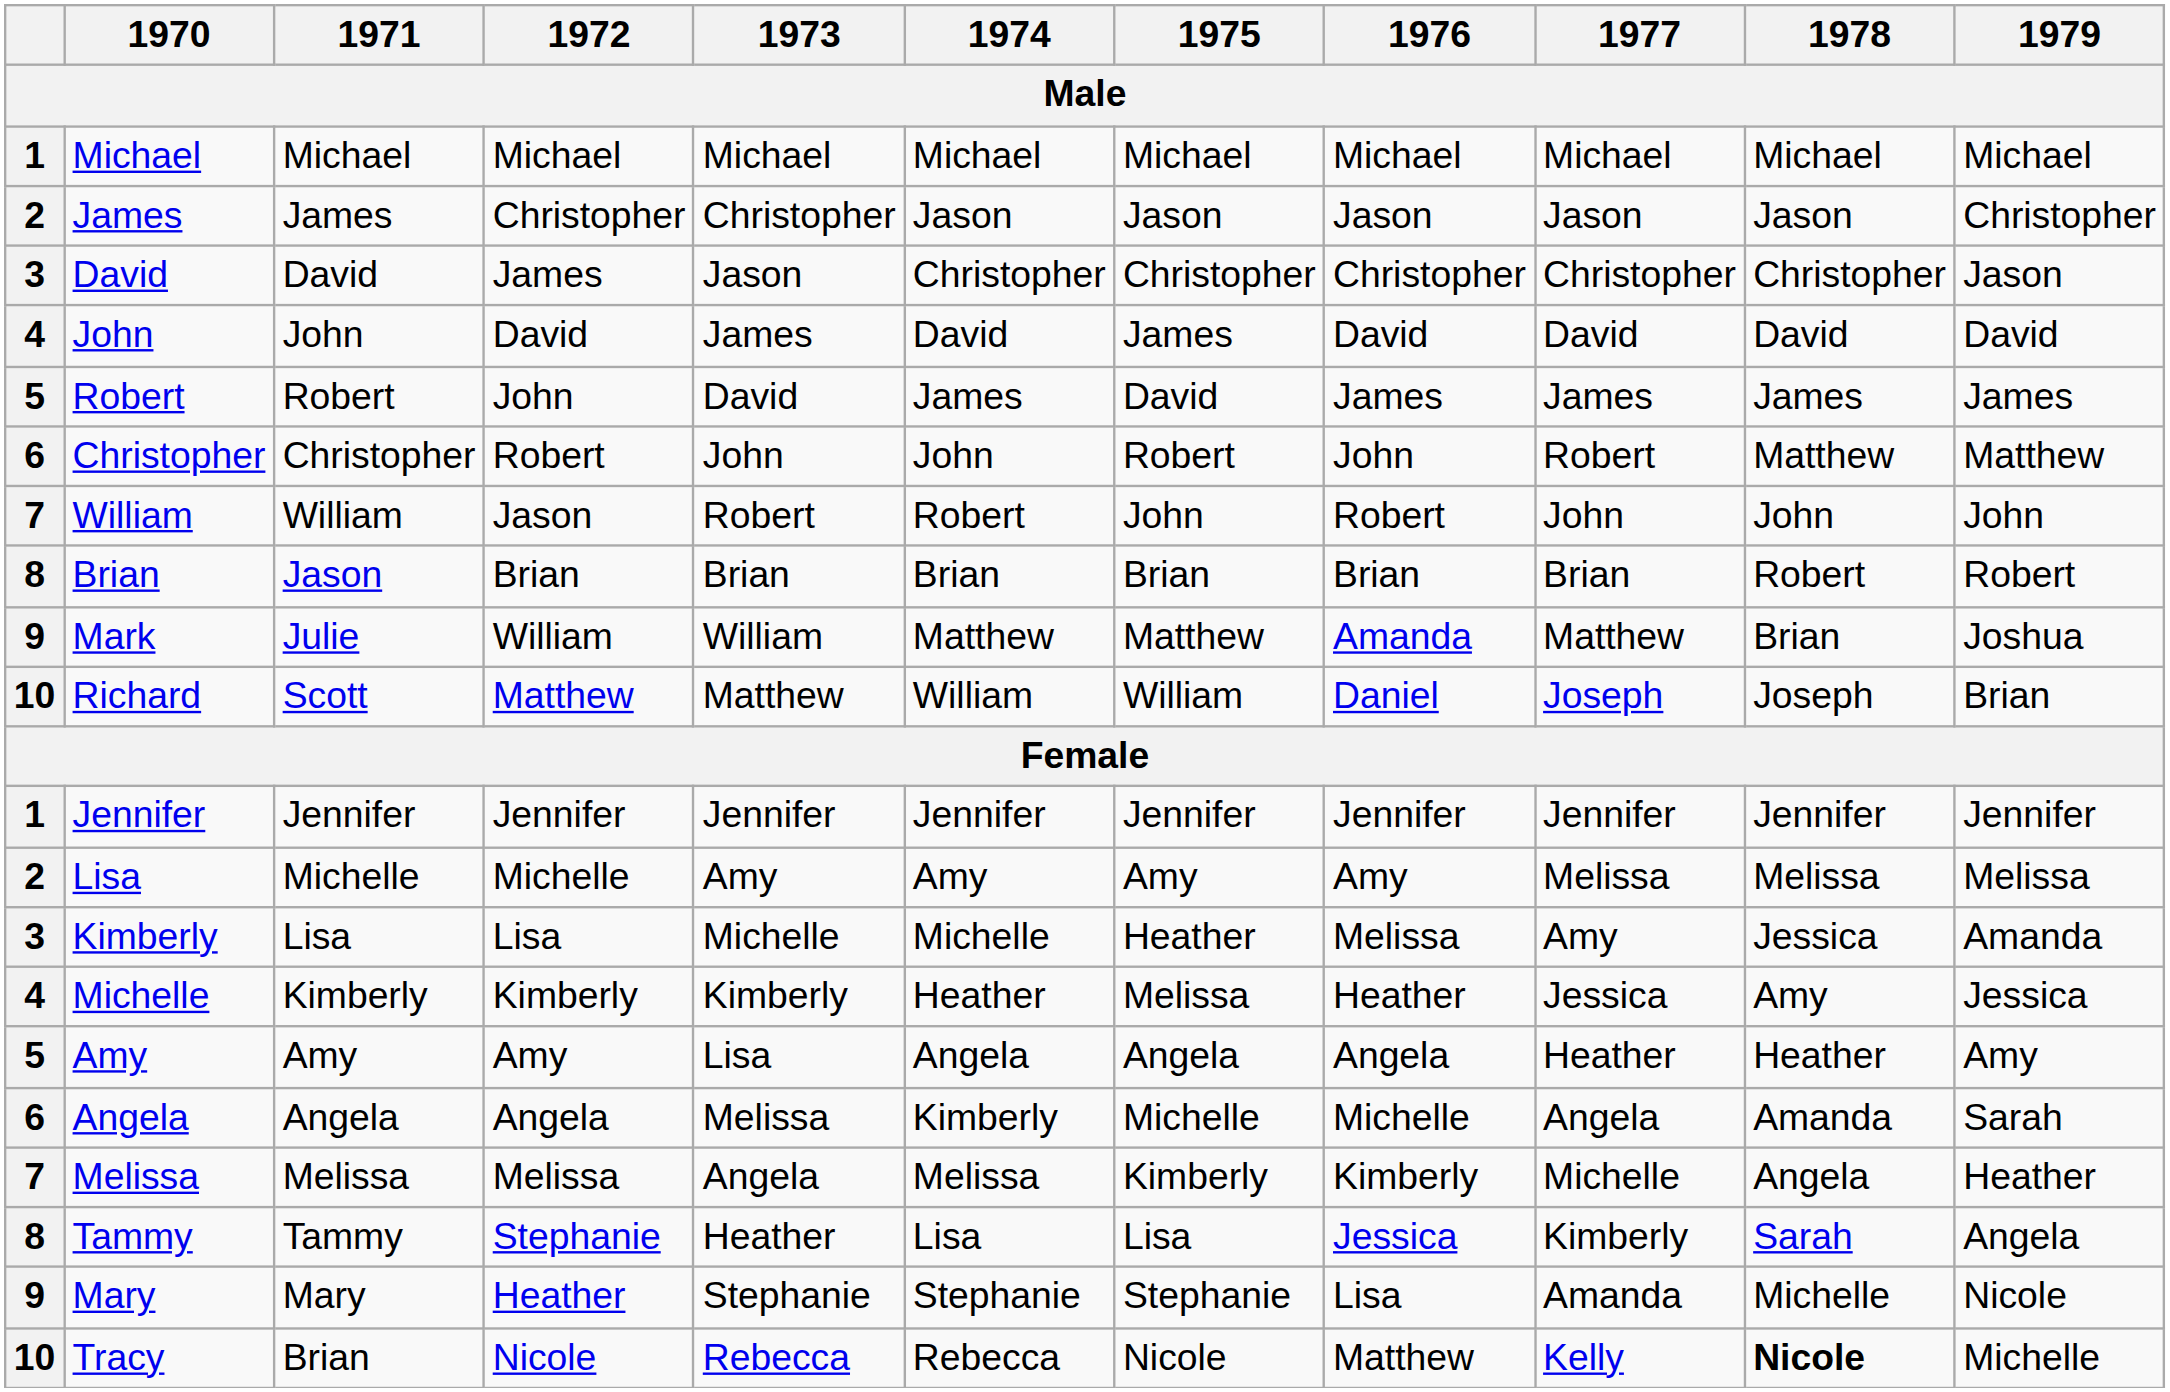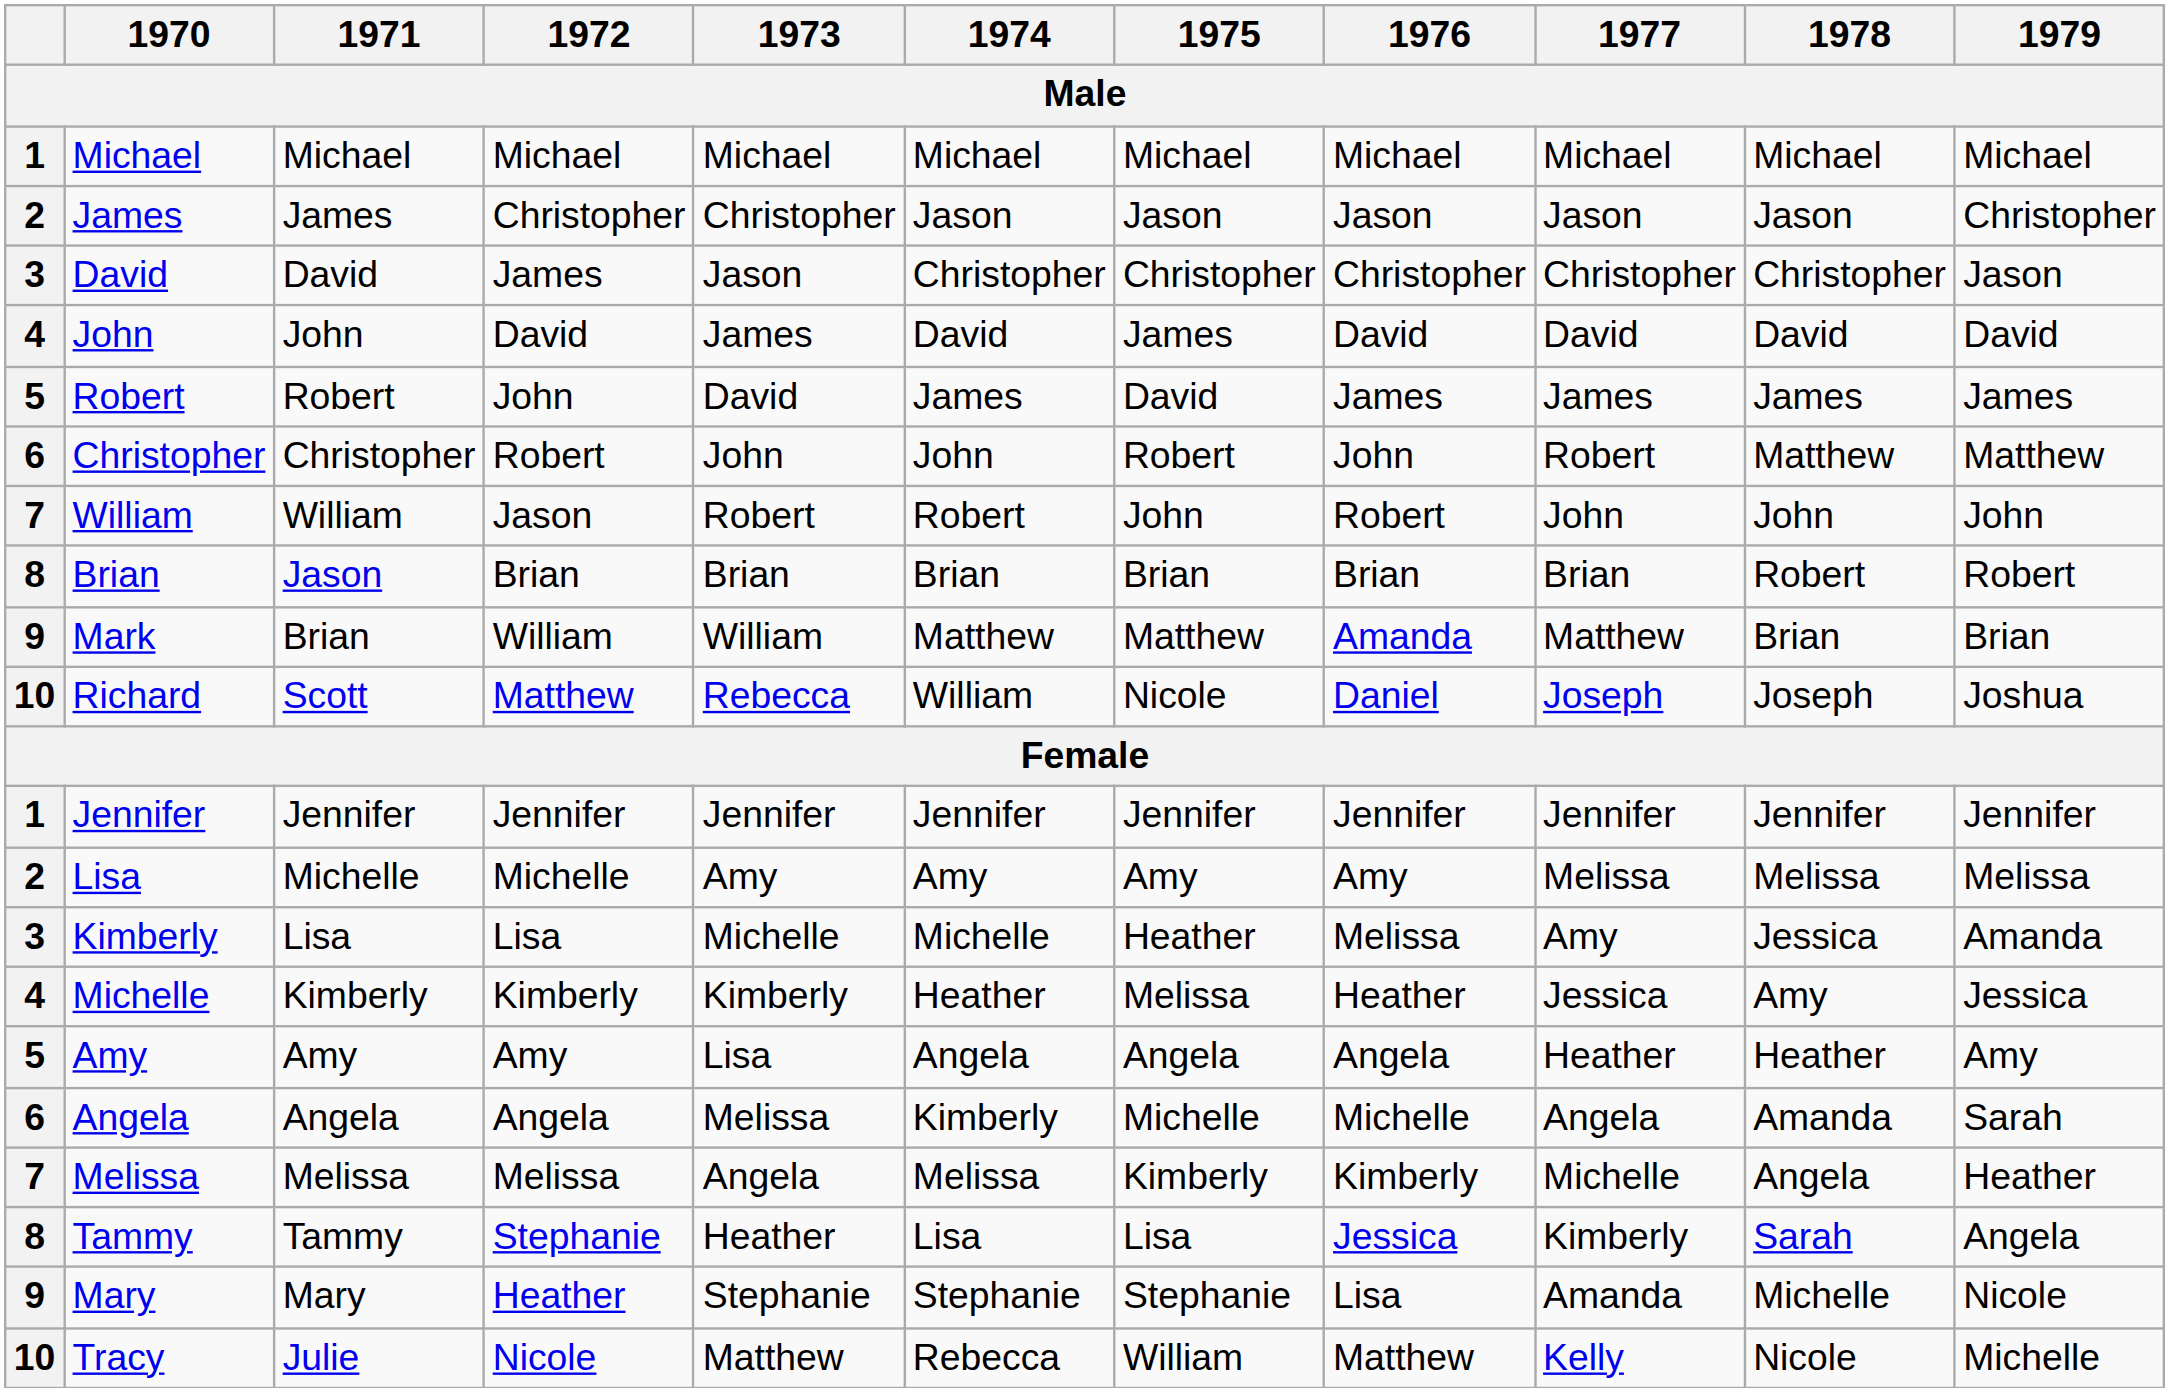 <table class="wikitable" style="font-size:98%;">
 <tr>
 <th></th>
 <th>1970</th>
 <th>1971</th>
 <th>1972</th>
 <th>1973</th>
 <th>1974</th>
 <th>1975</th>
 <th>1976</th>
 <th>1977</th>
 <th>1978</th>
 <th>1979</th>
 </tr>
 <tr>
 <th colspan=11>Male</th>
 </tr>
 <tr>
 <th>1</th>
 <td><a href='#'>Michael</a></td>
 <td>Michael</td>
 <td>Michael</td>
 <td>Michael</td>
 <td>Michael</td>
 <td>Michael</td>
 <td>Michael</td>
 <td>Michael</td>
 <td>Michael</td>
 <td>Michael</td>
 </tr>
 <tr>
 <th>2</th>
 <td><a href='#'>James</a></td>
 <td>James</td>
 <td>Christopher</td>
 <td>Christopher</td>
 <td>Jason</td>
 <td>Jason</td>
 <td>Jason</td>
 <td>Jason</td>
 <td>Jason</td>
 <td>Christopher</td>
 </tr>
 <tr>
 <th>3</th>
 <td><a href='#'>David</a></td>
 <td>David</td>
 <td>James</td>
 <td>Jason</td>
 <td>Christopher</td>
 <td>Christopher</td>
 <td>Christopher</td>
 <td>Christopher</td>
 <td>Christopher</td>
 <td>Jason</td>
 </tr>
 <tr>
 <th>4</th>
 <td><a href='#'>John</a></td>
 <td>John</td>
 <td>David</td>
 <td>James</td>
 <td>David</td>
 <td>James</td>
 <td>David</td>
 <td>David</td>
 <td>David</td>
 <td>David</td>
 </tr>
 <tr>
 <th>5</th>
 <td><a href='#'>Robert</a></td>
 <td>Robert</td>
 <td>John</td>
 <td>David</td>
 <td>James</td>
 <td>David</td>
 <td>James</td>
 <td>James</td>
 <td>James</td>
 <td>James</td>
 </tr>
 <tr>
 <th>6</th>
 <td><a href='#'>Christopher</a></td>
 <td>Christopher</td>
 <td>Robert</td>
 <td>John</td>
 <td>John</td>
 <td>Robert</td>
 <td>John</td>
 <td>Robert</td>
 <td>Matthew</td>
 <td>Matthew</td>
 </tr>
 <tr>
 <th>7</th>
 <td><a href='#'>William</a></td>
 <td>William</td>
 <td>Jason</td>
 <td>Robert</td>
 <td>Robert</td>
 <td>John</td>
 <td>Robert</td>
 <td>John</td>
 <td>John</td>
 <td>John</td>
 </tr>
 <tr>
 <th>8</th>
 <td><a href='#'>Brian</a></td>
 <td><a href='#'>Jason</a></td>
 <td>Brian</td>
 <td>Brian</td>
 <td>Brian</td>
 <td>Brian</td>
 <td>Brian</td>
 <td>Brian</td>
 <td>Robert</td>
 <td>Robert</td>
 </tr>
 <tr>
 <th>9</th>
 <td><a href='#'>Mark</a></td>
-<td><a href='#'>Julie</a></td>
+<td>Brian</td>
 <td>William</td>
 <td>William</td>
 <td>Matthew</td>
 <td>Matthew</td>
 <td><a href='#'>Amanda</a></td>
 <td>Matthew</td>
 <td>Brian</td>
-<td>Joshua</td>
+<td>Brian</td>
 </tr>
 <tr>
 <th>10</th>
 <td><a href='#'>Richard</a></td>
 <td><a href='#'>Scott</a></td>
 <td><a href='#'>Matthew</a></td>
-<td>Matthew</td>
+<td><a href='#'>Rebecca</a></td>
 <td>William</td>
-<td>William</td>
+<td>Nicole</td>
 <td><a href='#'>Daniel</a></td>
 <td><a href='#'>Joseph</a></td>
 <td>Joseph</td>
-<td>Brian</td>
+<td>Joshua</td>
 </tr>
 <tr>
 <th colspan=11>Female</th>
 </tr>
 <tr>
 <th>1</th>
 <td><a href='#'>Jennifer</a></td>
 <td>Jennifer</td>
 <td>Jennifer</td>
 <td>Jennifer</td>
 <td>Jennifer</td>
 <td>Jennifer</td>
 <td>Jennifer</td>
 <td>Jennifer</td>
 <td>Jennifer</td>
 <td>Jennifer</td>
 </tr>
 <tr>
 <th>2</th>
 <td><a href='#'>Lisa</a></td>
 <td>Michelle</td>
 <td>Michelle</td>
 <td>Amy</td>
 <td>Amy</td>
 <td>Amy</td>
 <td>Amy</td>
 <td>Melissa</td>
 <td>Melissa</td>
 <td>Melissa</td>
 </tr>
 <tr>
 <th>3</th>
 <td><a href='#'>Kimberly</a></td>
 <td>Lisa</td>
 <td>Lisa</td>
 <td>Michelle</td>
 <td>Michelle</td>
 <td>Heather</td>
 <td>Melissa</td>
 <td>Amy</td>
 <td>Jessica</td>
 <td>Amanda</td>
 </tr>
 <tr>
 <th>4</th>
 <td><a href='#'>Michelle</a></td>
 <td>Kimberly</td>
 <td>Kimberly</td>
 <td>Kimberly</td>
 <td>Heather</td>
 <td>Melissa</td>
 <td>Heather</td>
 <td>Jessica</td>
 <td>Amy</td>
 <td>Jessica</td>
 </tr>
 <tr>
 <th>5</th>
 <td><a href='#'>Amy</a></td>
 <td>Amy</td>
 <td>Amy</td>
 <td>Lisa</td>
 <td>Angela</td>
 <td>Angela</td>
 <td>Angela</td>
 <td>Heather</td>
 <td>Heather</td>
 <td>Amy</td>
 </tr>
 <tr>
 <th>6</th>
 <td><a href='#'>Angela</a></td>
 <td>Angela</td>
 <td>Angela</td>
 <td>Melissa</td>
 <td>Kimberly</td>
 <td>Michelle</td>
 <td>Michelle</td>
 <td>Angela</td>
 <td>Amanda</td>
 <td>Sarah</td>
 </tr>
 <tr>
 <th>7</th>
 <td><a href='#'>Melissa</a></td>
 <td>Melissa</td>
 <td>Melissa</td>
 <td>Angela</td>
 <td>Melissa</td>
 <td>Kimberly</td>
 <td>Kimberly</td>
 <td>Michelle</td>
 <td>Angela</td>
 <td>Heather</td>
 </tr>
 <tr>
 <th>8</th>
 <td><a href='#'>Tammy</a></td>
 <td>Tammy</td>
 <td><a href='#'>Stephanie</a></td>
 <td>Heather</td>
 <td>Lisa</td>
 <td>Lisa</td>
 <td><a href='#'>Jessica</a></td>
 <td>Kimberly</td>
 <td><a href='#'>Sarah</a></td>
 <td>Angela</td>
 </tr>
 <tr>
 <th>9</th>
 <td><a href='#'>Mary</a></td>
 <td>Mary</td>
 <td><a href='#'>Heather</a></td>
 <td>Stephanie</td>
 <td>Stephanie</td>
 <td>Stephanie</td>
 <td>Lisa</td>
 <td>Amanda</td>
 <td>Michelle</td>
 <td>Nicole</td>
 </tr>
 <tr>
 <th>10</th>
 <td><a href='#'>Tracy</a></td>
-<td>Brian</td>
+<td><a href='#'>Julie</a></td>
 <td><a href='#'>Nicole</a></td>
-<td><a href='#'>Rebecca</a></td>
+<td>Matthew</td>
 <td>Rebecca</td>
-<td>Nicole</td>
+<td>William</td>
 <td>Matthew</td>
 <td><a href='#'>Kelly</a></td>
-<td><strong>Nicole</strong></td>
+<td>Nicole</td>
 <td>Michelle</td>
 </tr>
 </table>
